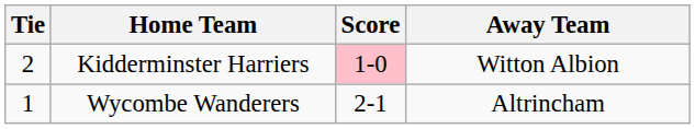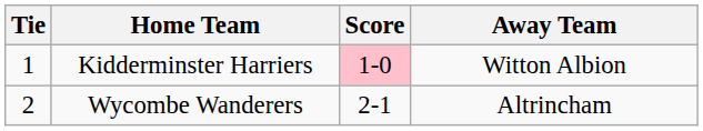 <table class="wikitable" style="text-align:center;">
 <tr>
 <th width=20>Tie</th>
 <th width=175>Home Team</th>
 <th width=20>Score</th>
 <th width=175>Away Team</th>
 </tr>
 <tr>
-<td>2</td>
+<td>1</td>
 <td>Kidderminster Harriers</td>
 <td style="background: pink;">1-0</td>
 <td>Witton Albion</td>
 </tr>
 <tr>
-<td>1</td>
+<td>2</td>
 <td>Wycombe Wanderers</td>
 <td>2-1</td>
 <td>Altrincham</td>
 </tr>
 </table>
